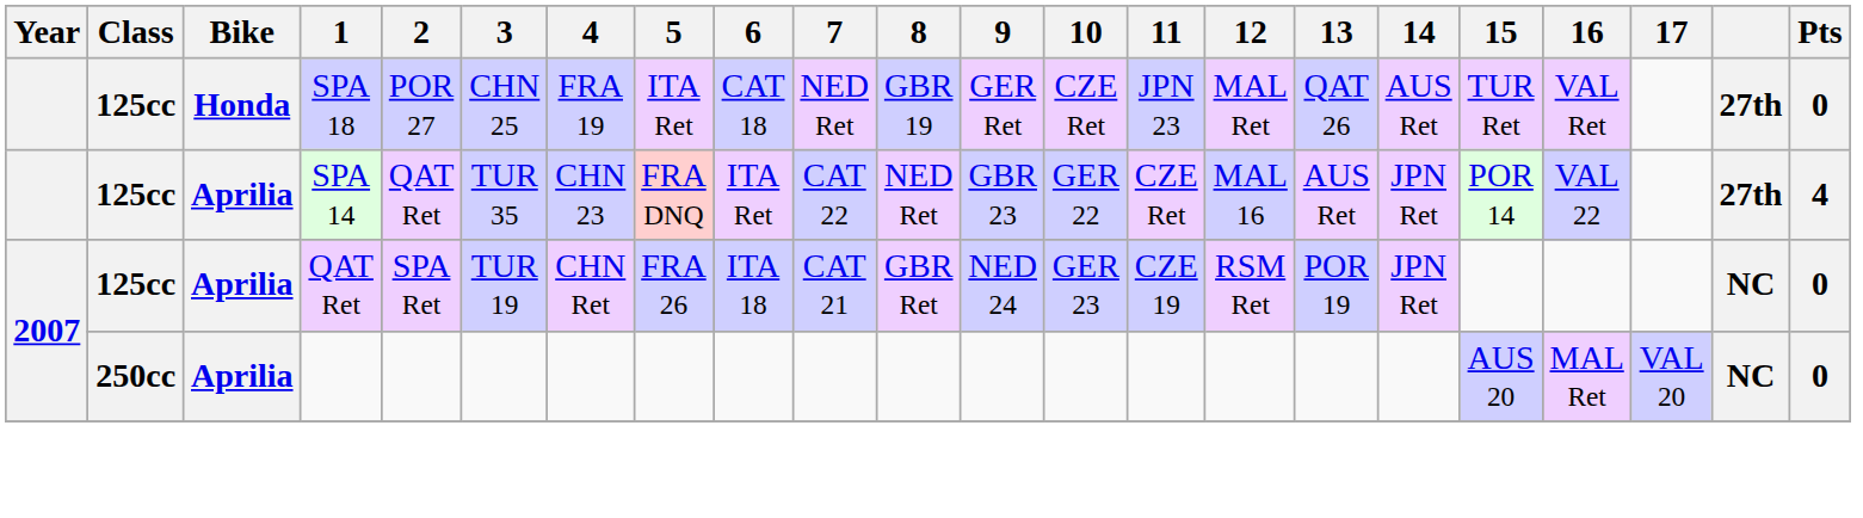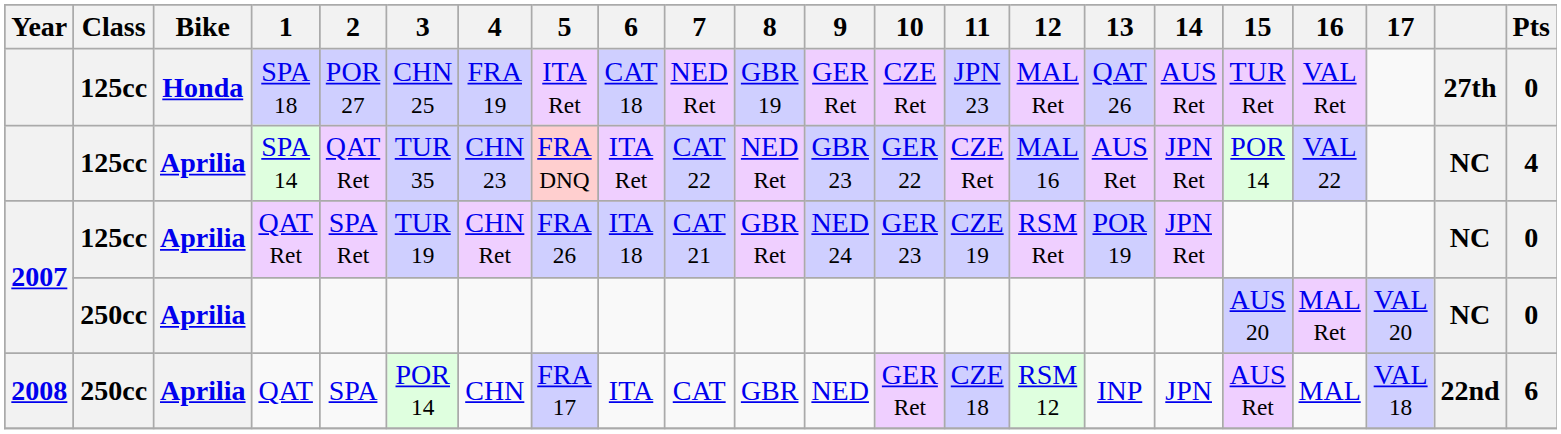 <table class="wikitable" style="text-align:center">
 <tr>
 <th>Year</th>
 <th>Class</th>
 <th>Bike</th>
 <th>1</th>
 <th>2</th>
 <th>3</th>
 <th>4</th>
 <th>5</th>
 <th>6</th>
 <th>7</th>
 <th>8</th>
 <th>9</th>
 <th>10</th>
 <th>11</th>
 <th>12</th>
 <th>13</th>
 <th>14</th>
 <th>15</th>
 <th>16</th>
 <th>17</th>
 <th></th>
 <th>Pts</th>
 </tr>
 <tr>
 <th></th>
 <th>125cc</th>
 <th><a href='#'>Honda</a></th>
 <td style="background:#cfcfff;"><a href='#'>SPA</a><br><small>18</small></td>
 <td style="background:#cfcfff;"><a href='#'>POR</a><br><small>27</small></td>
 <td style="background:#cfcfff;"><a href='#'>CHN</a><br><small>25</small></td>
 <td style="background:#cfcfff;"><a href='#'>FRA</a><br><small>19</small></td>
 <td style="background:#efcfff;"><a href='#'>ITA</a><br><small>Ret</small></td>
 <td style="background:#cfcfff;"><a href='#'>CAT</a><br><small>18</small></td>
 <td style="background:#efcfff;"><a href='#'>NED</a><br><small>Ret</small></td>
 <td style="background:#cfcfff;"><a href='#'>GBR</a><br><small>19</small></td>
 <td style="background:#efcfff;"><a href='#'>GER</a><br><small>Ret</small></td>
 <td style="background:#efcfff;"><a href='#'>CZE</a><br><small>Ret</small></td>
 <td style="background:#cfcfff;"><a href='#'>JPN</a><br><small>23</small></td>
 <td style="background:#efcfff;"><a href='#'>MAL</a><br><small>Ret</small></td>
 <td style="background:#cfcfff;"><a href='#'>QAT</a><br><small>26</small></td>
 <td style="background:#efcfff;"><a href='#'>AUS</a><br><small>Ret</small></td>
 <td style="background:#efcfff;"><a href='#'>TUR</a><br><small>Ret</small></td>
 <td style="background:#efcfff;"><a href='#'>VAL</a><br><small>Ret</small></td>
 <td></td>
 <th>27th</th>
 <th>0</th>
 </tr>
 <tr>
 <th></th>
 <th>125cc</th>
 <th><a href='#'>Aprilia</a></th>
 <td style="background:#dfffdf;"><a href='#'>SPA</a><br><small>14</small></td>
 <td style="background:#efcfff;"><a href='#'>QAT</a><br><small>Ret</small></td>
 <td style="background:#cfcfff;"><a href='#'>TUR</a><br><small>35</small></td>
 <td style="background:#cfcfff;"><a href='#'>CHN</a><br><small>23</small></td>
 <td style="background:#ffcfcf;"><a href='#'>FRA</a><br><small>DNQ</small></td>
 <td style="background:#efcfff;"><a href='#'>ITA</a><br><small>Ret</small></td>
 <td style="background:#cfcfff;"><a href='#'>CAT</a><br><small>22</small></td>
 <td style="background:#efcfff;"><a href='#'>NED</a><br><small>Ret</small></td>
 <td style="background:#cfcfff;"><a href='#'>GBR</a><br><small>23</small></td>
 <td style="background:#cfcfff;"><a href='#'>GER</a><br><small>22</small></td>
 <td style="background:#efcfff;"><a href='#'>CZE</a><br><small>Ret</small></td>
 <td style="background:#cfcfff;"><a href='#'>MAL</a><br><small>16</small></td>
 <td style="background:#efcfff;"><a href='#'>AUS</a><br><small>Ret</small></td>
 <td style="background:#efcfff;"><a href='#'>JPN</a><br><small>Ret</small></td>
 <td style="background:#dfffdf;"><a href='#'>POR</a><br><small>14</small></td>
 <td style="background:#cfcfff;"><a href='#'>VAL</a><br><small>22</small></td>
 <td></td>
-<th>27th</th>
+<th>NC</th>
 <th>4</th>
 </tr>
 <tr>
 <th rowspan=2><a href='#'>2007</a></th>
 <th>125cc</th>
 <th><a href='#'>Aprilia</a></th>
 <td style="background:#efcfff;"><a href='#'>QAT</a><br><small>Ret</small></td>
 <td style="background:#efcfff;"><a href='#'>SPA</a><br><small>Ret</small></td>
 <td style="background:#cfcfff;"><a href='#'>TUR</a><br><small>19</small></td>
 <td style="background:#efcfff;"><a href='#'>CHN</a><br><small>Ret</small></td>
 <td style="background:#cfcfff;"><a href='#'>FRA</a><br><small>26</small></td>
 <td style="background:#cfcfff;"><a href='#'>ITA</a><br><small>18</small></td>
 <td style="background:#cfcfff;"><a href='#'>CAT</a><br><small>21</small></td>
 <td style="background:#efcfff;"><a href='#'>GBR</a><br><small>Ret</small></td>
 <td style="background:#cfcfff;"><a href='#'>NED</a><br><small>24</small></td>
 <td style="background:#cfcfff;"><a href='#'>GER</a><br><small>23</small></td>
 <td style="background:#cfcfff;"><a href='#'>CZE</a><br><small>19</small></td>
 <td style="background:#efcfff;"><a href='#'>RSM</a><br><small>Ret</small></td>
 <td style="background:#cfcfff;"><a href='#'>POR</a><br><small>19</small></td>
 <td style="background:#efcfff;"><a href='#'>JPN</a><br><small>Ret</small></td>
 <td></td>
 <td></td>
 <td></td>
 <th>NC</th>
 <th>0</th>
 </tr>
 <tr>
 <th>250cc</th>
 <th><a href='#'>Aprilia</a></th>
 <td></td>
 <td></td>
 <td></td>
 <td></td>
 <td></td>
 <td></td>
 <td></td>
 <td></td>
 <td></td>
 <td></td>
 <td></td>
 <td></td>
 <td></td>
 <td></td>
 <td style="background:#cfcfff;"><a href='#'>AUS</a><br><small>20</small></td>
 <td style="background:#efcfff;"><a href='#'>MAL</a><br><small>Ret</small></td>
 <td style="background:#cfcfff;"><a href='#'>VAL</a><br><small>20</small></td>
 <th>NC</th>
 <th>0</th>
 </tr>
 <tr>
+<th><a href='#'>2008</a></th>
+<th>250cc</th>
+<th><a href='#'>Aprilia</a></th>
+<td><a href='#'>QAT</a></td>
+<td><a href='#'>SPA</a></td>
+<td style="background:#dfffdf;"><a href='#'>POR</a><br><small>14</small></td>
+<td><a href='#'>CHN</a></td>
+<td style="background:#cfcfff;"><a href='#'>FRA</a><br><small>17</small></td>
+<td><a href='#'>ITA</a></td>
+<td><a href='#'>CAT</a></td>
+<td><a href='#'>GBR</a></td>
+<td><a href='#'>NED</a></td>
+<td style="background:#efcfff;"><a href='#'>GER</a><br><small>Ret</small></td>
+<td style="background:#cfcfff;"><a href='#'>CZE</a><br><small>18</small></td>
+<td style="background:#dfffdf;"><a href='#'>RSM</a><br><small>12</small></td>
+<td><a href='#'>INP</a></td>
+<td><a href='#'>JPN</a></td>
+<td style="background:#efcfff;"><a href='#'>AUS</a><br><small>Ret</small></td>
+<td><a href='#'>MAL</a></td>
+<td style="background:#cfcfff;"><a href='#'>VAL</a><br><small>18</small></td>
+<th>22nd</th>
+<th>6</th>
+</tr>
+<tr>
 </tr>
 </table>
